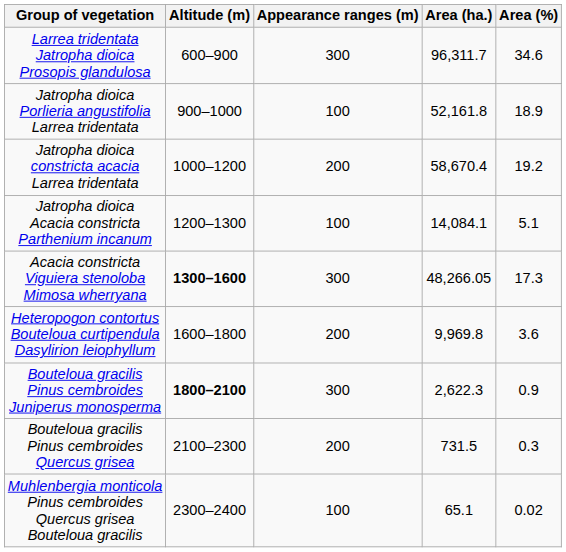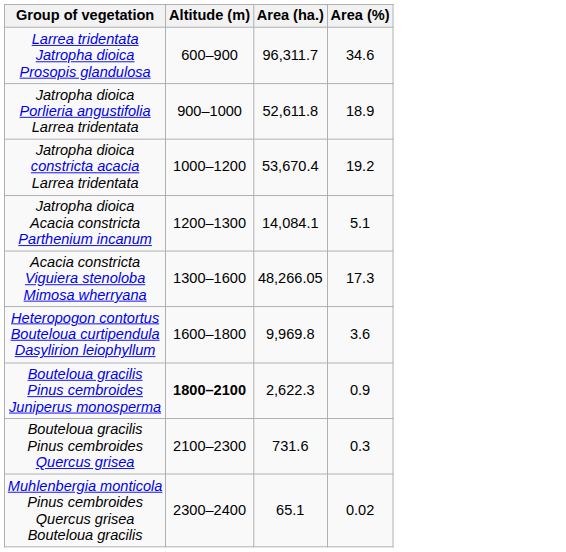 <table class="wikitable" style="text-align: center">
 <tr>
 <th>Group of vegetation</th>
 <th>Altitude (m)</th>
-<th>Appearance ranges (m)</th>
 <th>Area (ha.)</th>
 <th>Area (%)</th>
 </tr>
 <tr>
 <td><em><a href='#'>Larrea tridentata</a></em><br><em><a href='#'>Jatropha dioica</a></em><br><em><a href='#'>Prosopis glandulosa</a></em></td>
 <td>600–900</td>
-<td>300</td>
 <td>96,311.7</td>
 <td>34.6</td>
 </tr>
 <tr>
 <td><em>Jatropha dioica</em><br><em><a href='#'>Porlieria angustifolia</a></em><br><em>Larrea tridentata</em></td>
 <td>900–1000</td>
-<td>100</td>
-<td>52,161.8</td>
+<td>52,611.8</td>
 <td>18.9</td>
 </tr>
 <tr>
 <td><em>Jatropha dioica</em><br><em><a href='#'>constricta acacia</a></em><br><em>Larrea tridentata</em></td>
 <td>1000–1200</td>
-<td>200</td>
-<td>58,670.4</td>
+<td>53,670.4</td>
 <td>19.2</td>
 </tr>
 <tr>
 <td><em>Jatropha dioica</em><br><em>Acacia constricta</em><br><em><a href='#'>Parthenium incanum</a></em></td>
 <td>1200–1300</td>
-<td>100</td>
 <td>14,084.1</td>
 <td>5.1</td>
 </tr>
 <tr>
 <td><em>Acacia constricta</em><br><em><a href='#'>Viguiera stenoloba</a></em><br><em><a href='#'>Mimosa wherryana</a></em></td>
-<td><strong>1300–1600</strong></td>
-<td>300</td>
+<td>1300–1600</td>
 <td>48,266.05</td>
 <td>17.3</td>
 </tr>
 <tr>
 <td><em><a href='#'>Heteropogon contortus</a></em><br><em><a href='#'>Bouteloua curtipendula</a></em><br><em><a href='#'>Dasylirion leiophyllum</a></em></td>
 <td>1600–1800</td>
-<td>200</td>
 <td>9,969.8</td>
 <td>3.6</td>
 </tr>
 <tr>
 <td><em><a href='#'>Bouteloua gracilis</a></em><br><em><a href='#'>Pinus cembroides</a></em><br><em><a href='#'>Juniperus monosperma</a></em></td>
 <td><strong>1800–2100</strong></td>
-<td>300</td>
 <td>2,622.3</td>
 <td>0.9</td>
 </tr>
 <tr>
 <td><em>Bouteloua gracilis</em><br><em>Pinus cembroides</em><br><em><a href='#'>Quercus grisea</a></em></td>
 <td>2100–2300</td>
-<td>200</td>
-<td>731.5</td>
+<td>731.6</td>
 <td>0.3</td>
 </tr>
 <tr>
 <td><em><a href='#'>Muhlenbergia monticola</a></em><br><em>Pinus cembroides</em><br><em>Quercus grisea</em><br><em>Bouteloua gracilis</em></td>
 <td>2300–2400</td>
-<td>100</td>
 <td>65.1</td>
 <td>0.02</td>
 </tr>
 </table>
